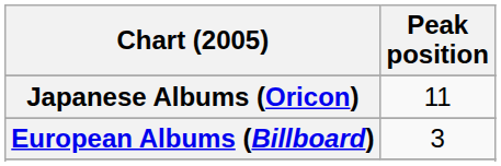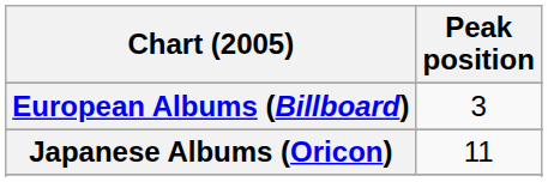 <table class="wikitable sortable plainrowheaders" style="text-align:center;">
 <tr>
 <th>Chart (2005)</th>
 <th>Peak<br>position</th>
 </tr>
 <tr>
 </tr>
 <tr>
+</tr>
+<tr>
+</tr>
+<tr>
+</tr>
+<tr>
+</tr>
+<tr>
+</tr>
+<tr>
+</tr>
+<tr>
+<th scope="row"><a href='#'>European Albums</a> (<em><a href='#'>Billboard</a></em>)</th>
+<td style="text-align:center;">3</td>
 </tr>
 <tr>
 </tr>
 <tr>
 </tr>
 <tr>
 </tr>
 <tr>
 </tr>
 <tr>
 </tr>
 <tr>
 <th scope="row">Japanese Albums (<a href='#'>Oricon</a>)</th>
 <td style="text-align:center;">11</td>
 </tr>
 <tr>
 </tr>
 <tr>
 </tr>
 <tr>
 </tr>
 <tr>
 </tr>
 <tr>
 </tr>
 <tr>
-<th scope="row"><a href='#'>European Albums</a> (<em><a href='#'>Billboard</a></em>)</th>
-<td style="text-align:center;">3</td>
-</tr>
-<tr>
-</tr>
-<tr>
-</tr>
-<tr>
-</tr>
-<tr>
-</tr>
-<tr>
-</tr>
-<tr>
 </tr>
 <tr>
 </tr>
 <tr>
 </tr>
 <tr>
 </tr>
 </table>
